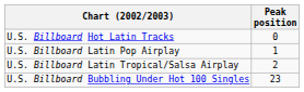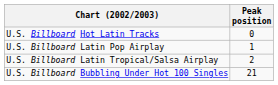 <table class="wikitable">
 <tr>
 <th>Chart (2002/2003)</th>
 <th>Peak<br>position</th>
 </tr>
 <tr>
 <td>U.S. <a href='#'><em>Billboard</em></a> <a href='#'>Hot Latin Tracks</a></td>
 <td align="center">0</td>
 </tr>
 <tr>
 <td>U.S. <em>Billboard</em> Latin Pop Airplay</td>
 <td align="center">1</td>
 </tr>
 <tr>
 <td>U.S. <em>Billboard</em> Latin Tropical/Salsa Airplay</td>
 <td align="center">2</td>
 </tr>
 <tr>
 <td>U.S. <em>Billboard</em> <a href='#'>Bubbling Under Hot 100 Singles</a></td>
-<td align="center">23</td>
+<td align="center">21</td>
 </tr>
 </table>
